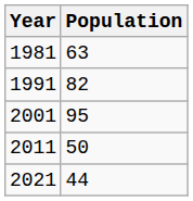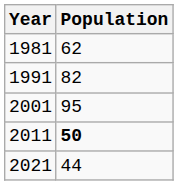 <table class="wikitable">
 <tr>
 <th>Year</th>
 <th>Population</th>
 </tr>
 <tr>
 <td>1981</td>
-<td>63</td>
+<td>62</td>
 </tr>
 <tr>
 <td>1991</td>
 <td>82</td>
 </tr>
 <tr>
 <td>2001</td>
 <td>95</td>
 </tr>
 <tr>
 <td>2011</td>
-<td>50</td>
+<td><strong>50</strong></td>
 </tr>
 <tr>
 <td>2021</td>
 <td>44</td>
 </tr>
 </table>
